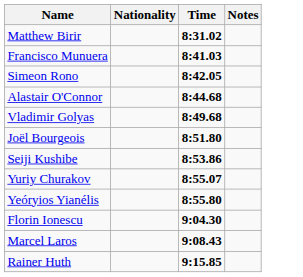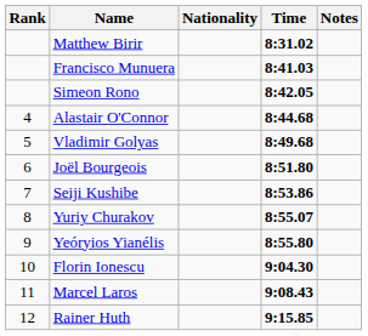 <table class="wikitable sortable" style="text-align:center">
 <tr>
+<th>Rank</th>
 <th>Name</th>
 <th>Nationality</th>
 <th>Time</th>
 <th>Notes</th>
 </tr>
 <tr>
+<td></td>
 <td align=left><a href='#'>Matthew Birir</a></td>
 <td align=left></td>
 <td><strong>8:31.02</strong></td>
 <td></td>
 </tr>
 <tr>
+<td></td>
 <td align=left><a href='#'>Francisco Munuera</a></td>
 <td align=left></td>
 <td><strong>8:41.03</strong></td>
 <td></td>
 </tr>
 <tr>
+<td></td>
 <td align=left><a href='#'>Simeon Rono</a></td>
 <td align=left></td>
 <td><strong>8:42.05</strong></td>
 <td></td>
 </tr>
 <tr>
+<td>4</td>
 <td align=left><a href='#'>Alastair O'Connor</a></td>
 <td align=left></td>
 <td><strong>8:44.68</strong></td>
 <td></td>
 </tr>
 <tr>
+<td>5</td>
 <td align=left><a href='#'>Vladimir Golyas</a></td>
 <td align=left></td>
 <td><strong>8:49.68</strong></td>
 <td></td>
 </tr>
 <tr>
+<td>6</td>
 <td align=left><a href='#'>Joël Bourgeois</a></td>
 <td align=left></td>
 <td><strong>8:51.80</strong></td>
 <td></td>
 </tr>
 <tr>
+<td>7</td>
 <td align=left><a href='#'>Seiji Kushibe</a></td>
 <td align=left></td>
 <td><strong>8:53.86</strong></td>
 <td></td>
 </tr>
 <tr>
+<td>8</td>
 <td align=left><a href='#'>Yuriy Churakov</a></td>
 <td align=left></td>
 <td><strong>8:55.07</strong></td>
 <td></td>
 </tr>
 <tr>
+<td>9</td>
 <td align=left><a href='#'>Yeóryios Yianélis</a></td>
 <td align=left></td>
 <td><strong>8:55.80</strong></td>
 <td></td>
 </tr>
 <tr>
+<td>10</td>
 <td align=left><a href='#'>Florin Ionescu</a></td>
 <td align=left></td>
 <td><strong>9:04.30</strong></td>
 <td></td>
 </tr>
 <tr>
+<td>11</td>
 <td align=left><a href='#'>Marcel Laros</a></td>
 <td align=left></td>
 <td><strong>9:08.43</strong></td>
 <td></td>
 </tr>
 <tr>
+<td>12</td>
 <td align=left><a href='#'>Rainer Huth</a></td>
 <td align=left></td>
 <td><strong>9:15.85</strong></td>
 <td></td>
 </tr>
 </table>
